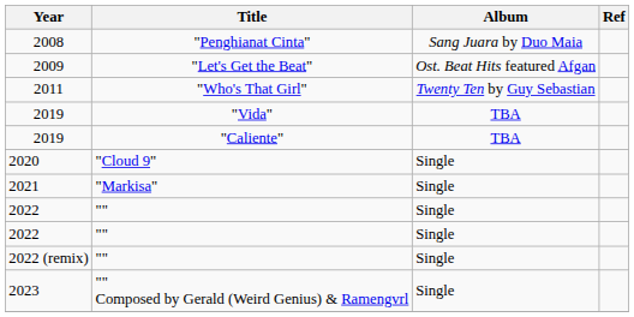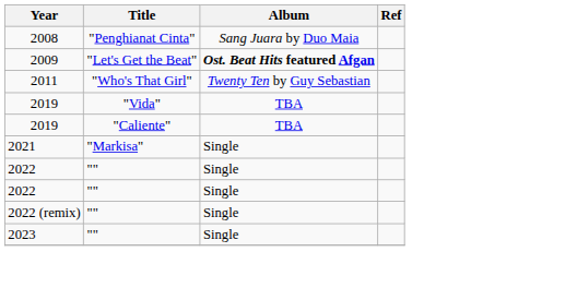 <table class="wikitable">
 <tr>
 <th align="center" valign="center">Year</th>
 <th align="center" valign="center">Title</th>
 <th align="center" valign="center">Album</th>
 <th align="center" valign="center">Ref</th>
 </tr>
 <tr>
 <td align="center" valign="center">2008</td>
 <td align="center" valign="center">"<a href='#'>Penghianat Cinta</a>"</td>
 <td align="center" valign="center"><em>Sang Juara</em>  by <a href='#'>Duo Maia</a></td>
 <td></td>
 </tr>
 <tr>
 <td align="center" valign="center">2009</td>
 <td align="center" valign="center">"<a href='#'>Let's Get the Beat</a>"</td>
-<td align="center" valign="center"><em>Ost. Beat Hits</em>  featured <a href='#'>Afgan</a></td>
+<td align="center" valign="center"><strong><em>Ost. Beat Hits</em>  featured <a href='#'>Afgan</a></strong></td>
 <td></td>
 </tr>
 <tr>
 <td align="center" valign="center">2011</td>
 <td align="center" valign="center">"<a href='#'>Who's That Girl</a>"</td>
 <td align="center" valign="center"><em><a href='#'>Twenty Ten</a></em>  by <a href='#'>Guy Sebastian</a></td>
 <td></td>
 </tr>
 <tr>
 <td align="center" valign="center">2019</td>
 <td align="center" valign="center">"<a href='#'>Vida</a>"</td>
 <td align="center" valign="center"><a href='#'>TBA</a></td>
 <td></td>
 </tr>
 <tr>
 <td align="center" valign="center">2019</td>
 <td align="center" valign="center">"<a href='#'>Caliente</a>"</td>
 <td align="center" valign="center"><a href='#'>TBA</a></td>
 <td></td>
-</tr>
-<tr>
-<td>2020</td>
-<td>"<a href='#'>Cloud 9</a>"</td>
-<td>Single</td>
-<td><small></small></td>
 </tr>
 <tr>
 <td>2021</td>
 <td>"<a href='#'>Markisa</a>"</td>
 <td>Single</td>
 <td><small></small></td>
 </tr>
 <tr>
 <td>2022</td>
 <td>""</td>
 <td>Single</td>
 <td><small></small></td>
 </tr>
 <tr>
 <td>2022</td>
 <td>""</td>
 <td>Single</td>
 <td><small></small></td>
 </tr>
 <tr>
 <td>2022 (remix)</td>
 <td>""</td>
 <td>Single</td>
 <td></td>
 </tr>
 <tr>
 <td>2023</td>
-<td>""<br>Composed by Gerald (Weird Genius) & <a href='#'>Ramengvrl</a></td>
+<td>""</td>
 <td>Single</td>
 <td><small></small></td>
 </tr>
 <tr>
 </tr>
 </table>
